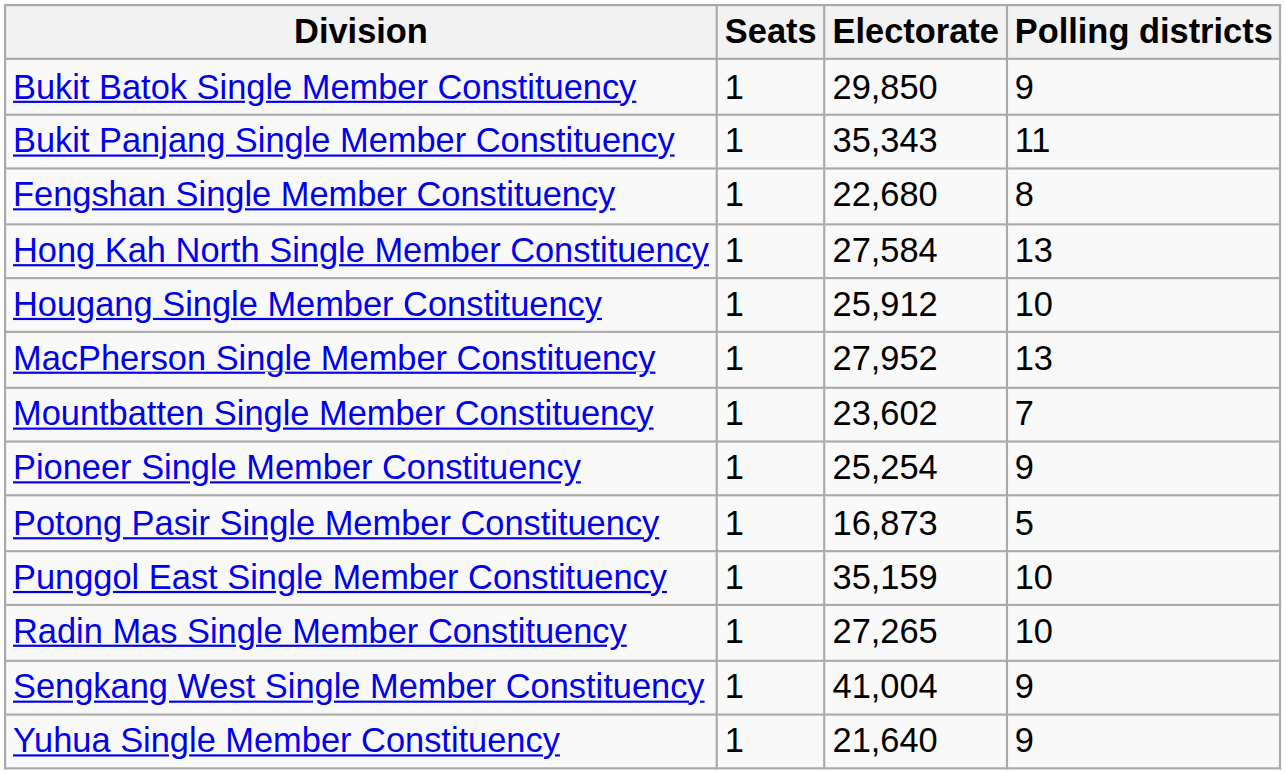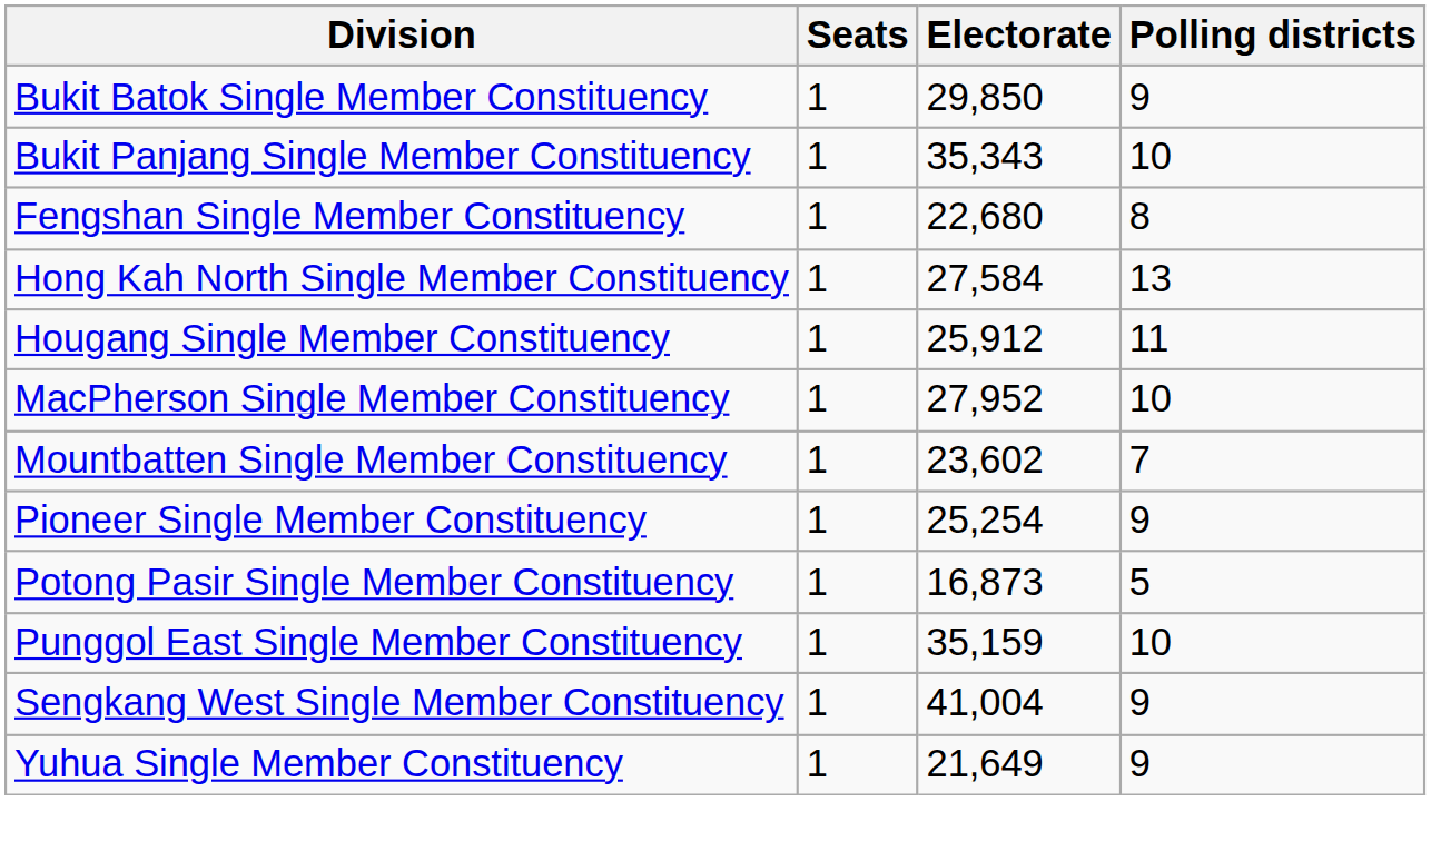 <table class="wikitable">
 <tr>
 <th>Division</th>
 <th>Seats</th>
 <th>Electorate</th>
 <th>Polling districts</th>
 </tr>
 <tr>
 <td><a href='#'>Bukit Batok Single Member Constituency</a></td>
 <td>1</td>
 <td>29,850</td>
 <td>9</td>
 </tr>
 <tr>
 <td><a href='#'>Bukit Panjang Single Member Constituency</a></td>
 <td>1</td>
 <td>35,343</td>
-<td>11</td>
+<td>10</td>
 </tr>
 <tr>
 <td><a href='#'>Fengshan Single Member Constituency</a></td>
 <td>1</td>
 <td>22,680</td>
 <td>8</td>
 </tr>
 <tr>
 <td><a href='#'>Hong Kah North Single Member Constituency</a></td>
 <td>1</td>
 <td>27,584</td>
 <td>13</td>
 </tr>
 <tr>
 <td><a href='#'>Hougang Single Member Constituency</a></td>
 <td>1</td>
 <td>25,912</td>
-<td>10</td>
+<td>11</td>
 </tr>
 <tr>
 <td><a href='#'>MacPherson Single Member Constituency</a></td>
 <td>1</td>
 <td>27,952</td>
-<td>13</td>
+<td>10</td>
 </tr>
 <tr>
 <td><a href='#'>Mountbatten Single Member Constituency</a></td>
 <td>1</td>
 <td>23,602</td>
 <td>7</td>
 </tr>
 <tr>
 <td><a href='#'>Pioneer Single Member Constituency</a></td>
 <td>1</td>
 <td>25,254</td>
 <td>9</td>
 </tr>
 <tr>
 <td><a href='#'>Potong Pasir Single Member Constituency</a></td>
 <td>1</td>
 <td>16,873</td>
 <td>5</td>
 </tr>
 <tr>
 <td><a href='#'>Punggol East Single Member Constituency</a></td>
 <td>1</td>
 <td>35,159</td>
 <td>10</td>
 </tr>
 <tr>
-<td><a href='#'>Radin Mas Single Member Constituency</a></td>
-<td>1</td>
-<td>27,265</td>
-<td>10</td>
-</tr>
-<tr>
 <td><a href='#'>Sengkang West Single Member Constituency</a></td>
 <td>1</td>
 <td>41,004</td>
 <td>9</td>
 </tr>
 <tr>
 <td><a href='#'>Yuhua Single Member Constituency</a></td>
 <td>1</td>
-<td>21,640</td>
+<td>21,649</td>
 <td>9</td>
 </tr>
 </table>
